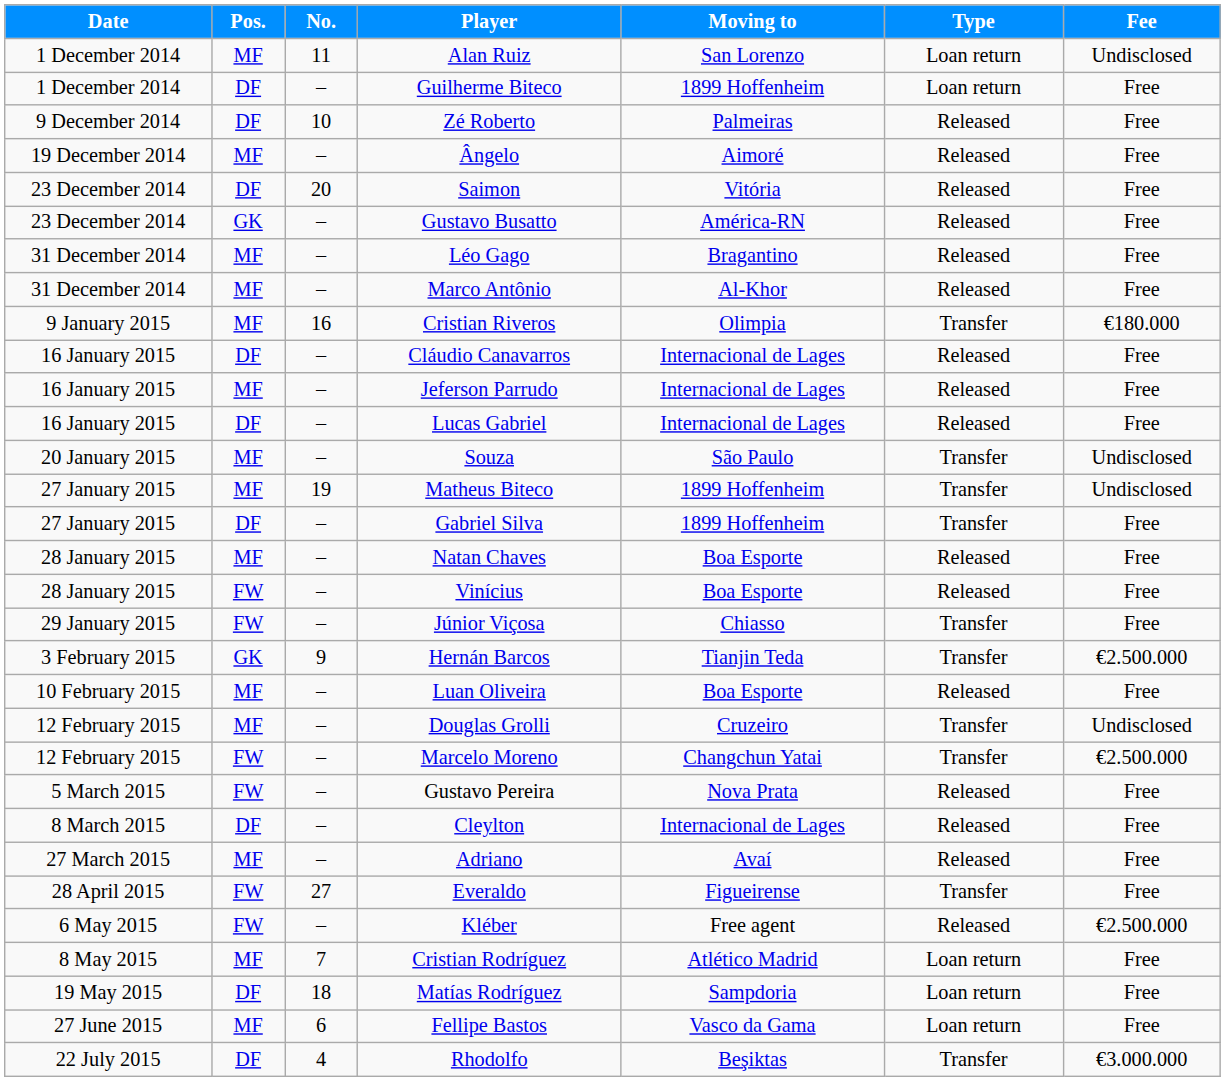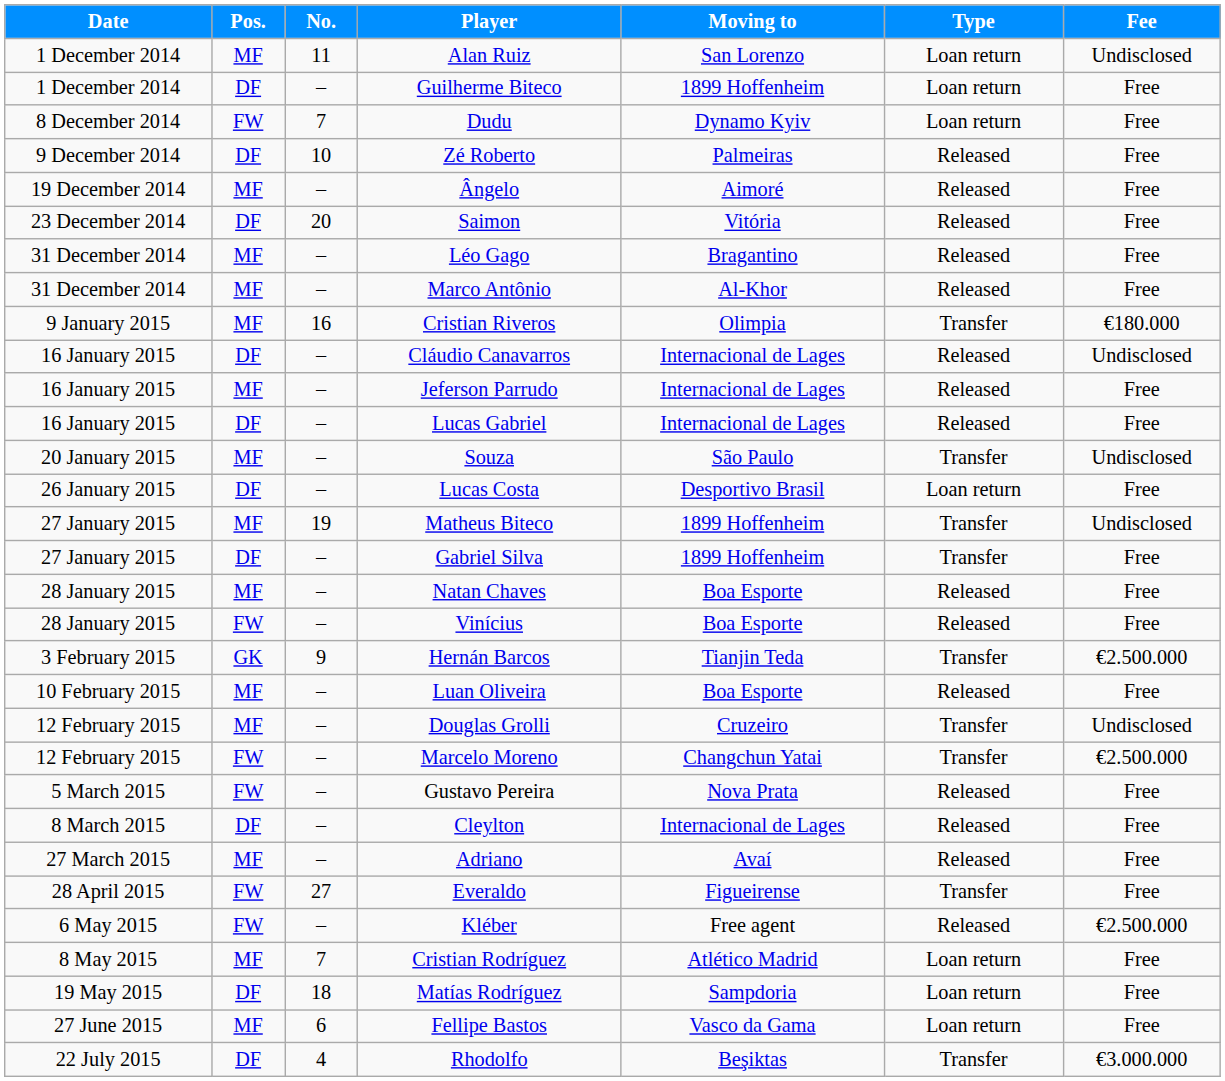 <table class="wikitable" style="text-align: center; font-size:90%">
 <tr>
 <th style="background:#008FFF; color:white;" width="140">Date</th>
 <th style="background:#008FFF; color:white;" width="45">Pos.</th>
 <th style="background:#008FFF; color:white;" width="45">No.</th>
 <th style="background:#008FFF; color:white;" width="180">Player</th>
 <th style="background:#008FFF; color:white;" width="180">Moving to</th>
 <th style="background:#008FFF; color:white;" width="120">Type</th>
 <th style="background:#008FFF; color:white;" width="105">Fee</th>
 </tr>
 <tr>
 <td style="text-align:center;">1 December 2014</td>
 <td style="text-align:center;"><a href='#'>MF</a></td>
 <td style="text-align:center;">11</td>
 <td style="text-align:center;"> <a href='#'>Alan Ruiz</a></td>
 <td style="text-align:center;"> <a href='#'>San Lorenzo</a></td>
 <td style="text-align:center;">Loan return</td>
 <td style="text-align:center;">Undisclosed</td>
 </tr>
 <tr>
 <td style="text-align:center;">1 December 2014</td>
 <td style="text-align:center;"><a href='#'>DF</a></td>
 <td style="text-align:center;">–</td>
 <td style="text-align:center;"> <a href='#'>Guilherme Biteco</a></td>
 <td style="text-align:center;"> <a href='#'>1899 Hoffenheim</a></td>
 <td style="text-align:center;">Loan return</td>
 <td style="text-align:center;">Free</td>
 </tr>
 <tr>
+<td style="text-align:center;">8 December 2014</td>
+<td style="text-align:center;"><a href='#'>FW</a></td>
+<td style="text-align:center;">7</td>
+<td style="text-align:center;"> <a href='#'>Dudu</a></td>
+<td style="text-align:center;"> <a href='#'>Dynamo Kyiv</a></td>
+<td style="text-align:center;">Loan return</td>
+<td style="text-align:center;">Free</td>
+</tr>
+<tr>
 <td style="text-align:center;">9 December 2014</td>
 <td style="text-align:center;"><a href='#'>DF</a></td>
 <td style="text-align:center;">10</td>
 <td style="text-align:center;"> <a href='#'>Zé Roberto</a></td>
 <td style="text-align:center;"> <a href='#'>Palmeiras</a></td>
 <td style="text-align:center;">Released</td>
 <td style="text-align:center;">Free</td>
 </tr>
 <tr>
 <td style="text-align:center;">19 December 2014</td>
 <td style="text-align:center;"><a href='#'>MF</a></td>
 <td style="text-align:center;">–</td>
 <td style="text-align:center;"> <a href='#'>Ângelo</a></td>
 <td style="text-align:center;"> <a href='#'>Aimoré</a></td>
 <td style="text-align:center;">Released</td>
 <td style="text-align:center;">Free</td>
 </tr>
 <tr>
 <td style="text-align:center;">23 December 2014</td>
 <td style="text-align:center;"><a href='#'>DF</a></td>
 <td style="text-align:center;">20</td>
 <td style="text-align:center;"> <a href='#'>Saimon</a></td>
 <td style="text-align:center;"> <a href='#'>Vitória</a></td>
-<td style="text-align:center;">Released</td>
-<td style="text-align:center;">Free</td>
-</tr>
-<tr>
-<td style="text-align:center;">23 December 2014</td>
-<td style="text-align:center;"><a href='#'>GK</a></td>
-<td style="text-align:center;">–</td>
-<td style="text-align:center;"> <a href='#'>Gustavo Busatto</a></td>
-<td style="text-align:center;"> <a href='#'>América-RN</a></td>
 <td style="text-align:center;">Released</td>
 <td style="text-align:center;">Free</td>
 </tr>
 <tr>
 <td style="text-align:center;">31 December 2014</td>
 <td style="text-align:center;"><a href='#'>MF</a></td>
 <td style="text-align:center;">–</td>
 <td style="text-align:center;"> <a href='#'>Léo Gago</a></td>
 <td style="text-align:center;"> <a href='#'>Bragantino</a></td>
 <td style="text-align:center;">Released</td>
 <td style="text-align:center;">Free</td>
 </tr>
 <tr>
 <td style="text-align:center;">31 December 2014</td>
 <td style="text-align:center;"><a href='#'>MF</a></td>
 <td style="text-align:center;">–</td>
 <td style="text-align:center;"> <a href='#'>Marco Antônio</a></td>
 <td style="text-align:center;"> <a href='#'>Al-Khor</a></td>
 <td style="text-align:center;">Released</td>
 <td style="text-align:center;">Free</td>
 </tr>
 <tr>
 <td style="text-align:center;">9 January 2015</td>
 <td style="text-align:center;"><a href='#'>MF</a></td>
 <td style="text-align:center;">16</td>
 <td style="text-align:center;"> <a href='#'>Cristian Riveros</a></td>
 <td style="text-align:center;"> <a href='#'>Olimpia</a></td>
 <td style="text-align:center;">Transfer</td>
 <td style="text-align:center;">€180.000</td>
 </tr>
 <tr>
 <td style="text-align:center;">16 January 2015</td>
 <td style="text-align:center;"><a href='#'>DF</a></td>
 <td style="text-align:center;">–</td>
 <td style="text-align:center;"> <a href='#'>Cláudio Canavarros</a></td>
 <td style="text-align:center;"> <a href='#'>Internacional de Lages</a></td>
 <td style="text-align:center;">Released</td>
-<td style="text-align:center;">Free</td>
+<td style="text-align:center;">Undisclosed</td>
 </tr>
 <tr>
 <td style="text-align:center;">16 January 2015</td>
 <td style="text-align:center;"><a href='#'>MF</a></td>
 <td style="text-align:center;">–</td>
 <td style="text-align:center;"> <a href='#'>Jeferson Parrudo</a></td>
 <td style="text-align:center;"> <a href='#'>Internacional de Lages</a></td>
 <td style="text-align:center;">Released</td>
 <td style="text-align:center;">Free</td>
 </tr>
 <tr>
 <td style="text-align:center;">16 January 2015</td>
 <td style="text-align:center;"><a href='#'>DF</a></td>
 <td style="text-align:center;">–</td>
 <td style="text-align:center;"> <a href='#'>Lucas Gabriel</a></td>
 <td style="text-align:center;"> <a href='#'>Internacional de Lages</a></td>
 <td style="text-align:center;">Released</td>
 <td style="text-align:center;">Free</td>
 </tr>
 <tr>
 <td style="text-align:center;">20 January 2015</td>
 <td style="text-align:center;"><a href='#'>MF</a></td>
 <td style="text-align:center;">–</td>
 <td style="text-align:center;"> <a href='#'>Souza</a></td>
 <td style="text-align:center;"> <a href='#'>São Paulo</a></td>
 <td style="text-align:center;">Transfer</td>
 <td style="text-align:center;">Undisclosed</td>
+</tr>
+<tr>
+<td style="text-align:center;">26 January 2015</td>
+<td style="text-align:center;"><a href='#'>DF</a></td>
+<td style="text-align:center;">–</td>
+<td style="text-align:center;"> <a href='#'>Lucas Costa</a></td>
+<td style="text-align:center;"> <a href='#'>Desportivo Brasil</a></td>
+<td style="text-align:center;">Loan return</td>
+<td style="text-align:center;">Free</td>
 </tr>
 <tr>
 <td style="text-align:center;">27 January 2015</td>
 <td style="text-align:center;"><a href='#'>MF</a></td>
 <td style="text-align:center;">19</td>
 <td style="text-align:center;"> <a href='#'>Matheus Biteco</a></td>
 <td style="text-align:center;"> <a href='#'>1899 Hoffenheim</a></td>
 <td style="text-align:center;">Transfer</td>
 <td style="text-align:center;">Undisclosed</td>
 </tr>
 <tr>
 <td style="text-align:center;">27 January 2015</td>
 <td style="text-align:center;"><a href='#'>DF</a></td>
 <td style="text-align:center;">–</td>
 <td style="text-align:center;"> <a href='#'>Gabriel Silva</a></td>
 <td style="text-align:center;"> <a href='#'>1899 Hoffenheim</a></td>
 <td style="text-align:center;">Transfer</td>
 <td style="text-align:center;">Free</td>
 </tr>
 <tr>
 <td style="text-align:center;">28 January 2015</td>
 <td style="text-align:center;"><a href='#'>MF</a></td>
 <td style="text-align:center;">–</td>
 <td style="text-align:center;"> <a href='#'>Natan Chaves</a></td>
 <td style="text-align:center;"> <a href='#'>Boa Esporte</a></td>
 <td style="text-align:center;">Released</td>
 <td style="text-align:center;">Free</td>
 </tr>
 <tr>
 <td style="text-align:center;">28 January 2015</td>
 <td style="text-align:center;"><a href='#'>FW</a></td>
 <td style="text-align:center;">–</td>
 <td style="text-align:center;"> <a href='#'>Vinícius</a></td>
 <td style="text-align:center;"> <a href='#'>Boa Esporte</a></td>
 <td style="text-align:center;">Released</td>
-<td style="text-align:center;">Free</td>
-</tr>
-<tr>
-<td style="text-align:center;">29 January 2015</td>
-<td style="text-align:center;"><a href='#'>FW</a></td>
-<td style="text-align:center;">–</td>
-<td style="text-align:center;"> <a href='#'>Júnior Viçosa</a></td>
-<td style="text-align:center;"> <a href='#'>Chiasso</a></td>
-<td style="text-align:center;">Transfer</td>
 <td style="text-align:center;">Free</td>
 </tr>
 <tr>
 <td style="text-align:center;">3 February 2015</td>
 <td style="text-align:center;"><a href='#'>GK</a></td>
 <td style="text-align:center;">9</td>
 <td style="text-align:center;"> <a href='#'>Hernán Barcos</a></td>
 <td style="text-align:center;"> <a href='#'>Tianjin Teda</a></td>
 <td style="text-align:center;">Transfer</td>
 <td style="text-align:center;">€2.500.000</td>
 </tr>
 <tr>
 <td style="text-align:center;">10 February 2015</td>
 <td style="text-align:center;"><a href='#'>MF</a></td>
 <td style="text-align:center;">–</td>
 <td style="text-align:center;"> <a href='#'>Luan Oliveira</a></td>
 <td style="text-align:center;"> <a href='#'>Boa Esporte</a></td>
 <td style="text-align:center;">Released</td>
 <td style="text-align:center;">Free</td>
 </tr>
 <tr>
 <td style="text-align:center;">12 February 2015</td>
 <td style="text-align:center;"><a href='#'>MF</a></td>
 <td style="text-align:center;">–</td>
 <td style="text-align:center;"> <a href='#'>Douglas Grolli</a></td>
 <td style="text-align:center;"> <a href='#'>Cruzeiro</a></td>
 <td style="text-align:center;">Transfer</td>
 <td style="text-align:center;">Undisclosed</td>
 </tr>
 <tr>
 <td style="text-align:center;">12 February 2015</td>
 <td style="text-align:center;"><a href='#'>FW</a></td>
 <td style="text-align:center;">–</td>
 <td style="text-align:center;"> <a href='#'>Marcelo Moreno</a></td>
 <td style="text-align:center;"> <a href='#'>Changchun Yatai</a></td>
 <td style="text-align:center;">Transfer</td>
 <td style="text-align:center;">€2.500.000</td>
 </tr>
 <tr>
 <td style="text-align:center;">5 March 2015</td>
 <td style="text-align:center;"><a href='#'>FW</a></td>
 <td style="text-align:center;">–</td>
 <td style="text-align:center;"> Gustavo Pereira</td>
 <td style="text-align:center;"> <a href='#'>Nova Prata</a></td>
 <td style="text-align:center;">Released</td>
 <td style="text-align:center;">Free</td>
 </tr>
 <tr>
 <td style="text-align:center;">8 March 2015</td>
 <td style="text-align:center;"><a href='#'>DF</a></td>
 <td style="text-align:center;">–</td>
 <td style="text-align:center;"> <a href='#'>Cleylton</a></td>
 <td style="text-align:center;"> <a href='#'>Internacional de Lages</a></td>
 <td style="text-align:center;">Released</td>
 <td style="text-align:center;">Free</td>
 </tr>
 <tr>
 <td style="text-align:center;">27 March 2015</td>
 <td style="text-align:center;"><a href='#'>MF</a></td>
 <td style="text-align:center;">–</td>
 <td style="text-align:center;"> <a href='#'>Adriano</a></td>
 <td style="text-align:center;"> <a href='#'>Avaí</a></td>
 <td style="text-align:center;">Released</td>
 <td style="text-align:center;">Free</td>
 </tr>
 <tr>
 <td style="text-align:center;">28 April 2015</td>
 <td style="text-align:center;"><a href='#'>FW</a></td>
 <td style="text-align:center;">27</td>
 <td style="text-align:center;"> <a href='#'>Everaldo</a></td>
 <td style="text-align:center;"> <a href='#'>Figueirense</a></td>
 <td style="text-align:center;">Transfer</td>
 <td style="text-align:center;">Free</td>
 </tr>
 <tr>
 <td style="text-align:center;">6 May 2015</td>
 <td style="text-align:center;"><a href='#'>FW</a></td>
 <td style="text-align:center;">–</td>
 <td style="text-align:center;"> <a href='#'>Kléber</a></td>
 <td style="text-align:center;">Free agent</td>
 <td style="text-align:center;">Released</td>
 <td style="text-align:center;">€2.500.000</td>
 </tr>
 <tr>
 <td style="text-align:center;">8 May 2015</td>
 <td style="text-align:center;"><a href='#'>MF</a></td>
 <td style="text-align:center;">7</td>
 <td style="text-align:center;"> <a href='#'>Cristian Rodríguez</a></td>
 <td style="text-align:center;"> <a href='#'>Atlético Madrid</a></td>
 <td style="text-align:center;">Loan return</td>
 <td style="text-align:center;">Free</td>
 </tr>
 <tr>
 <td style="text-align:center;">19 May 2015</td>
 <td style="text-align:center;"><a href='#'>DF</a></td>
 <td style="text-align:center;">18</td>
 <td style="text-align:center;"> <a href='#'>Matías Rodríguez</a></td>
 <td style="text-align:center;"> <a href='#'>Sampdoria</a></td>
 <td style="text-align:center;">Loan return</td>
 <td style="text-align:center;">Free</td>
 </tr>
 <tr>
 <td style="text-align:center;">27 June 2015</td>
 <td style="text-align:center;"><a href='#'>MF</a></td>
 <td style="text-align:center;">6</td>
 <td style="text-align:center;"> <a href='#'>Fellipe Bastos</a></td>
 <td style="text-align:center;"> <a href='#'>Vasco da Gama</a></td>
 <td style="text-align:center;">Loan return</td>
 <td style="text-align:center;">Free</td>
 </tr>
 <tr>
 <td style="text-align:center;">22 July 2015</td>
 <td style="text-align:center;"><a href='#'>DF</a></td>
 <td style="text-align:center;">4</td>
 <td style="text-align:center;"> <a href='#'>Rhodolfo</a></td>
 <td style="text-align:center;"> <a href='#'>Beşiktas</a></td>
 <td style="text-align:center;">Transfer</td>
 <td style="text-align:center;">€3.000.000</td>
 </tr>
 </table>
